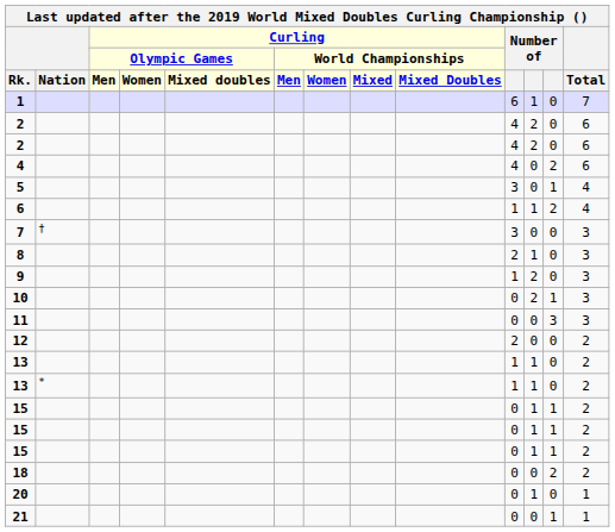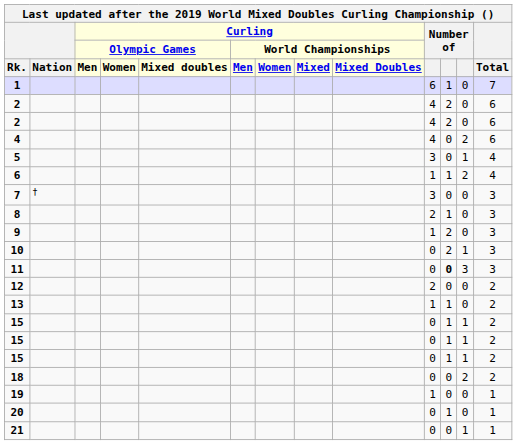 <table class="wikitable" style="margin-top: 0em; text-align: center; font-size: 100%;">
 <tr>
 <th colspan="13">Last updated after the 2019 World Mixed Doubles Curling Championship ()</th>
 </tr>
 <tr>
 <th rowspan="2" colspan="2"></th>
 <th colspan="7" style="background: #ffd;"><a href='#'>Curling</a></th>
 <th rowspan="2" colspan="3">Number of</th>
 <th rowspan="2"></th>
 </tr>
 <tr>
 <th colspan="3" style="background: #ffd;"><a href='#'>Olympic Games</a></th>
 <th colspan="4" style="background: #ffd;">World Championships</th>
 </tr>
 <tr>
 <th style="width: 1em;">Rk.</th>
 <th>Nation</th>
 <th style="background: #ffd;">Men</th>
 <th style="background: #ffd;">Women</th>
 <th style="background: #ffd;">Mixed doubles</th>
 <th style="background: #ffd;"><a href='#'>Men</a></th>
 <th style="background: #ffd;"><a href='#'>Women</a></th>
 <th style="background: #ffd;"><a href='#'>Mixed</a></th>
 <th style="background: #ffd;"><a href='#'>Mixed Doubles</a></th>
 <th style="width: 1em;"></th>
 <th style="width: 1em;"></th>
 <th style="width: 1em;"></th>
 <th style="width: 1em;">Total</th>
 </tr>
 <tr style="background: #ddf;">
 <td><strong>1</strong></td>
 <td style="text-align: left;"></td>
 <td></td>
 <td></td>
 <td></td>
 <td></td>
 <td></td>
 <td></td>
 <td></td>
 <td>6</td>
 <td>1</td>
 <td>0</td>
 <td>7</td>
 </tr>
 <tr>
 <td><strong>2</strong></td>
 <td style="text-align: left;"></td>
 <td></td>
 <td></td>
 <td></td>
 <td></td>
 <td></td>
 <td></td>
 <td></td>
 <td>4</td>
 <td>2</td>
 <td>0</td>
 <td>6</td>
 </tr>
 <tr>
 <td><strong>2</strong></td>
 <td style="text-align: left;"></td>
 <td></td>
 <td></td>
 <td></td>
 <td></td>
 <td></td>
 <td></td>
 <td></td>
 <td>4</td>
 <td>2</td>
 <td>0</td>
 <td>6</td>
 </tr>
 <tr>
 <td><strong>4</strong></td>
 <td style="text-align: left;"></td>
 <td></td>
 <td></td>
 <td></td>
 <td></td>
 <td></td>
 <td></td>
 <td></td>
 <td>4</td>
 <td>0</td>
 <td>2</td>
 <td>6</td>
 </tr>
 <tr>
 <td><strong>5</strong></td>
 <td style="text-align: left;"></td>
 <td></td>
 <td></td>
 <td></td>
 <td></td>
 <td></td>
 <td></td>
 <td></td>
 <td>3</td>
 <td>0</td>
 <td>1</td>
 <td>4</td>
 </tr>
 <tr>
 <td><strong>6</strong></td>
 <td style="text-align: left;"></td>
 <td></td>
 <td></td>
 <td></td>
 <td></td>
 <td></td>
 <td></td>
 <td></td>
 <td>1</td>
 <td>1</td>
 <td>2</td>
 <td>4</td>
 </tr>
 <tr>
 <td><strong>7</strong></td>
 <td style="text-align: left;"><sup>†</sup></td>
 <td></td>
 <td></td>
 <td></td>
 <td></td>
 <td></td>
 <td></td>
 <td></td>
 <td>3</td>
 <td>0</td>
 <td>0</td>
 <td>3</td>
 </tr>
 <tr>
 <td><strong>8</strong></td>
 <td style="text-align: left;"></td>
 <td></td>
 <td></td>
 <td></td>
 <td></td>
 <td></td>
 <td></td>
 <td></td>
 <td>2</td>
 <td>1</td>
 <td>0</td>
 <td>3</td>
 </tr>
 <tr>
 <td><strong>9</strong></td>
 <td style="text-align: left;"></td>
 <td></td>
 <td></td>
 <td></td>
 <td></td>
 <td></td>
 <td></td>
 <td></td>
 <td>1</td>
 <td>2</td>
 <td>0</td>
 <td>3</td>
 </tr>
 <tr>
 <td><strong>10</strong></td>
 <td style="text-align: left;"></td>
 <td></td>
 <td></td>
 <td></td>
 <td></td>
 <td></td>
 <td></td>
 <td></td>
 <td>0</td>
 <td>2</td>
 <td>1</td>
 <td>3</td>
 </tr>
 <tr>
 <td><strong>11</strong></td>
 <td style="text-align: left;"></td>
 <td></td>
 <td></td>
 <td></td>
 <td></td>
 <td></td>
 <td></td>
 <td></td>
 <td>0</td>
-<td>0</td>
+<td><strong>0</strong></td>
 <td>3</td>
 <td>3</td>
 </tr>
 <tr>
 <td><strong>12</strong></td>
 <td style="text-align: left;"></td>
 <td></td>
 <td></td>
 <td></td>
 <td></td>
 <td></td>
 <td></td>
 <td></td>
 <td>2</td>
 <td>0</td>
 <td>0</td>
 <td>2</td>
 </tr>
 <tr>
 <td><strong>13</strong></td>
 <td style="text-align: left;"></td>
-<td></td>
-<td></td>
-<td></td>
-<td></td>
-<td></td>
-<td></td>
-<td></td>
-<td>1</td>
-<td>1</td>
-<td>0</td>
-<td>2</td>
-</tr>
-<tr>
-<td><strong>13</strong></td>
-<td style="text-align: left;"><em></em><sup>*</sup></td>
 <td></td>
 <td></td>
 <td></td>
 <td></td>
 <td></td>
 <td></td>
 <td></td>
 <td>1</td>
 <td>1</td>
 <td>0</td>
 <td>2</td>
 </tr>
 <tr>
 <td><strong>15</strong></td>
 <td style="text-align: left;"></td>
 <td></td>
 <td></td>
 <td></td>
 <td></td>
 <td></td>
 <td></td>
 <td></td>
 <td>0</td>
 <td>1</td>
 <td>1</td>
 <td>2</td>
 </tr>
 <tr>
 <td><strong>15</strong></td>
 <td style="text-align: left;"></td>
 <td></td>
 <td></td>
 <td></td>
 <td></td>
 <td></td>
 <td></td>
 <td></td>
 <td>0</td>
 <td>1</td>
 <td>1</td>
 <td>2</td>
 </tr>
 <tr>
 <td><strong>15</strong></td>
 <td style="text-align: left;"></td>
 <td></td>
 <td></td>
 <td></td>
 <td></td>
 <td></td>
 <td></td>
 <td></td>
 <td>0</td>
 <td>1</td>
 <td>1</td>
 <td>2</td>
 </tr>
 <tr>
 <td><strong>18</strong></td>
 <td style="text-align: left;"></td>
 <td></td>
 <td></td>
 <td></td>
 <td></td>
 <td></td>
 <td></td>
 <td></td>
 <td>0</td>
 <td>0</td>
 <td>2</td>
 <td>2</td>
 </tr>
 <tr>
+<td><strong>19</strong></td>
+<td style="text-align: left;"></td>
+<td></td>
+<td></td>
+<td></td>
+<td></td>
+<td></td>
+<td></td>
+<td></td>
+<td>1</td>
+<td>0</td>
+<td>0</td>
+<td>1</td>
+</tr>
+<tr>
 <td><strong>20</strong></td>
 <td style="text-align: left;"></td>
 <td></td>
 <td></td>
 <td></td>
 <td></td>
 <td></td>
 <td></td>
 <td></td>
 <td>0</td>
 <td>1</td>
 <td>0</td>
 <td>1</td>
 </tr>
 <tr>
 <td><strong>21</strong></td>
 <td style="text-align: left;"></td>
 <td></td>
 <td></td>
 <td></td>
 <td></td>
 <td></td>
 <td></td>
 <td></td>
 <td>0</td>
 <td>0</td>
 <td>1</td>
 <td>1</td>
 </tr>
 </table>
